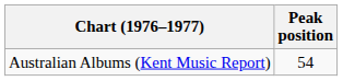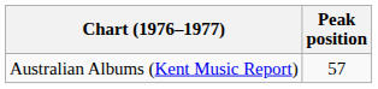 <table class="wikitable">
 <tr>
 <th>Chart (1976–1977)</th>
 <th>Peak<br>position</th>
 </tr>
 <tr>
 <td>Australian Albums (<a href='#'>Kent Music Report</a>)</td>
-<td align="center">54</td>
+<td align="center">57</td>
 </tr>
 </table>
